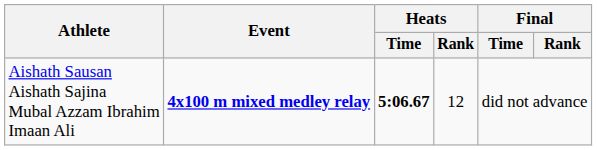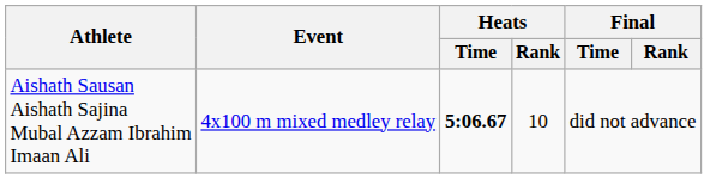 <table class=wikitable style=font-size:90%;text-align:center>
 <tr>
 <th rowspan="2">Athlete</th>
 <th rowspan="2">Event</th>
 <th colspan="2">Heats</th>
 <th colspan="2">Final</th>
 </tr>
 <tr style="font-size:95%">
 <th>Time</th>
 <th>Rank</th>
 <th>Time</th>
 <th>Rank</th>
 </tr>
 <tr>
 <td align=left><a href='#'>Aishath Sausan</a><br>Aishath Sajina<br>Mubal Azzam Ibrahim<br>Imaan Ali</td>
-<td align=left><strong><a href='#'>4x100 m mixed medley relay</a></strong></td>
+<td align=left><a href='#'>4x100 m mixed medley relay</a></td>
 <td><strong>5:06.67</strong></td>
-<td>12</td>
+<td>10</td>
 <td colspan=2>did not advance</td>
 </tr>
 </table>
